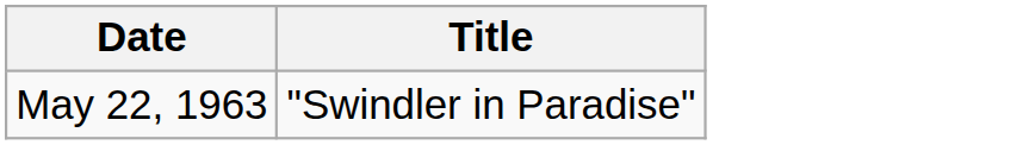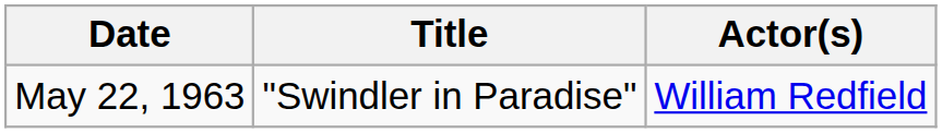 <table class="wikitable">
 <tr>
 <th>Date</th>
 <th>Title</th>
+<th>Actor(s)</th>
 </tr>
 <tr>
 <td>May 22, 1963</td>
 <td>"Swindler in Paradise"</td>
+<td><a href='#'>William Redfield</a></td>
 </tr>
 </table>
